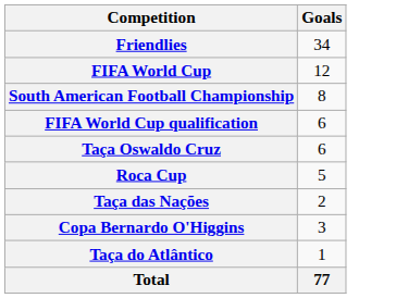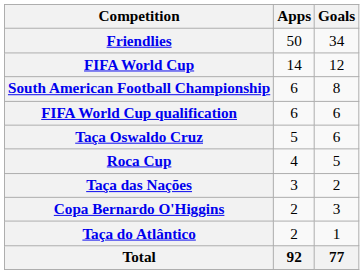 <table class="wikitable plainrowheaders sortable" style="text-align:center">
 <tr>
 <th scope="col">Competition</th>
+<th scope="col">Apps</th>
 <th scope="col">Goals</th>
 </tr>
 <tr>
 <th scope=row><a href='#'>Friendlies</a></th>
+<td>50</td>
 <td>34</td>
 </tr>
 <tr>
 <th scope=row><a href='#'>FIFA World Cup</a></th>
+<td>14</td>
 <td>12</td>
 </tr>
 <tr>
 <th scope=row><a href='#'>South American Football Championship</a></th>
+<td>6</td>
 <td>8</td>
 </tr>
 <tr>
 <th scope=row><a href='#'>FIFA World Cup qualification</a></th>
 <td>6</td>
+<td>6</td>
 </tr>
 <tr>
 <th scope=row><a href='#'>Taça Oswaldo Cruz</a></th>
+<td>5</td>
 <td>6</td>
 </tr>
 <tr>
 <th scope=row><a href='#'>Roca Cup</a></th>
+<td>4</td>
 <td>5</td>
 </tr>
 <tr>
 <th scope=row><a href='#'>Taça das Nações</a></th>
+<td>3</td>
 <td>2</td>
 </tr>
 <tr>
 <th scope=row><a href='#'>Copa Bernardo O'Higgins</a></th>
+<td>2</td>
 <td>3</td>
 </tr>
 <tr>
 <th scope=row><a href='#'>Taça do Atlântico</a></th>
+<td>2</td>
 <td>1</td>
 </tr>
 <tr>
 <th>Total</th>
+<th>92</th>
 <th>77</th>
 </tr>
 </table>
